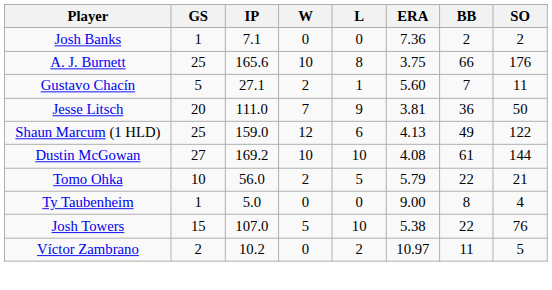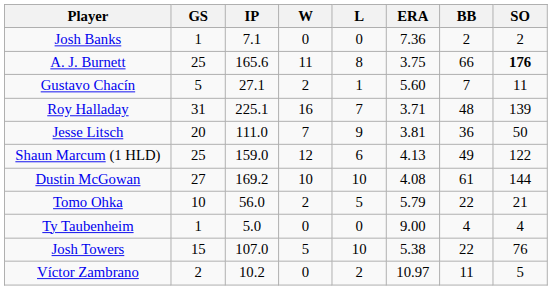 <table class="wikitable sortable">
 <tr>
 <th bgcolor="#DDDDFF" width="28%">Player</th>
 <th bgcolor="#DDDDFF" width="9%">GS</th>
 <th bgcolor="#DDDDFF" width="9%">IP</th>
 <th bgcolor="#DDDDFF" width="9%">W</th>
 <th bgcolor="#DDDDFF" width="9%">L</th>
 <th bgcolor="#DDDDFF" width="9%">ERA</th>
 <th bgcolor="#DDDDFF" width="9%">BB</th>
 <th bgcolor="#DDDDFF" width="9%">SO</th>
 </tr>
 <tr align="center">
 <td><a href='#'>Josh Banks</a></td>
 <td>1</td>
 <td>7.1</td>
 <td>0</td>
 <td>0</td>
 <td>7.36</td>
 <td>2</td>
 <td>2</td>
 </tr>
 <tr align=center>
 <td><a href='#'>A. J. Burnett</a></td>
 <td>25</td>
 <td>165.6</td>
-<td>10</td>
+<td>11</td>
 <td>8</td>
 <td>3.75</td>
 <td>66</td>
-<td>176</td>
+<td><strong>176</strong></td>
 </tr>
 <tr align="center">
 <td><a href='#'>Gustavo Chacín</a></td>
 <td>5</td>
 <td>27.1</td>
 <td>2</td>
 <td>1</td>
 <td>5.60</td>
 <td>7</td>
 <td>11</td>
+</tr>
+<tr align="center">
+<td><a href='#'>Roy Halladay</a></td>
+<td>31</td>
+<td>225.1</td>
+<td>16</td>
+<td>7</td>
+<td>3.71</td>
+<td>48</td>
+<td>139</td>
 </tr>
 <tr align="center">
 <td><a href='#'>Jesse Litsch</a></td>
 <td>20</td>
 <td>111.0</td>
 <td>7</td>
 <td>9</td>
 <td>3.81</td>
 <td>36</td>
 <td>50</td>
 </tr>
 <tr align="center">
 <td><a href='#'>Shaun Marcum</a> (1 HLD)</td>
 <td>25</td>
 <td>159.0</td>
 <td>12</td>
 <td>6</td>
 <td>4.13</td>
 <td>49</td>
 <td>122</td>
 </tr>
 <tr align="center">
 <td><a href='#'>Dustin McGowan</a></td>
 <td>27</td>
 <td>169.2</td>
 <td>10</td>
 <td>10</td>
 <td>4.08</td>
 <td>61</td>
 <td>144</td>
 </tr>
 <tr align="center">
 <td><a href='#'>Tomo Ohka</a></td>
 <td>10</td>
 <td>56.0</td>
 <td>2</td>
 <td>5</td>
 <td>5.79</td>
 <td>22</td>
 <td>21</td>
 </tr>
 <tr align="center">
 <td><a href='#'>Ty Taubenheim</a></td>
 <td>1</td>
 <td>5.0</td>
 <td>0</td>
 <td>0</td>
 <td>9.00</td>
-<td>8</td>
+<td>4</td>
 <td>4</td>
 </tr>
 <tr align="center">
 <td><a href='#'>Josh Towers</a></td>
 <td>15</td>
 <td>107.0</td>
 <td>5</td>
 <td>10</td>
 <td>5.38</td>
 <td>22</td>
 <td>76</td>
 </tr>
 <tr align="center">
 <td><a href='#'>Víctor Zambrano</a></td>
 <td>2</td>
 <td>10.2</td>
 <td>0</td>
 <td>2</td>
 <td>10.97</td>
 <td>11</td>
 <td>5</td>
 </tr>
 </table>
